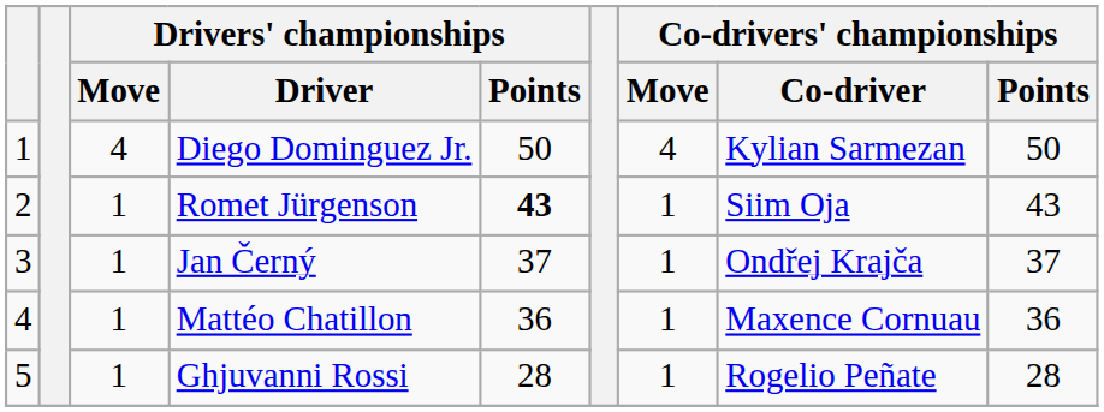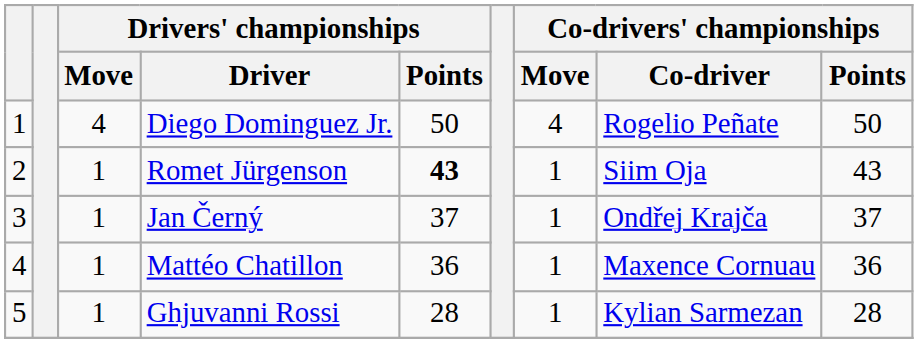 <table class="wikitable" style="font-size:85%;">
 <tr>
 <th rowspan="2"></th>
 <th rowspan="7" style="width:5px;"></th>
 <th colspan="3">Drivers' championships</th>
 <th rowspan="7" style="width:5px;"></th>
 <th colspan="3" nowrap>Co-drivers' championships</th>
 </tr>
 <tr>
 <th>Move</th>
 <th>Driver</th>
 <th>Points</th>
 <th>Move</th>
 <th>Co-driver</th>
 <th>Points</th>
 </tr>
 <tr>
 <td align="center">1</td>
 <td align="center"> 4</td>
 <td><a href='#'>Diego Dominguez Jr.</a></td>
 <td align="center">50</td>
 <td align="center"> 4</td>
-<td><a href='#'>Kylian Sarmezan</a></td>
+<td><a href='#'>Rogelio Peñate</a></td>
 <td align="center">50</td>
 </tr>
 <tr>
 <td align="center">2</td>
 <td align="center"> 1</td>
 <td><a href='#'>Romet Jürgenson</a></td>
 <td align="center"><strong>43</strong></td>
 <td align="center"> 1</td>
 <td><a href='#'>Siim Oja</a></td>
 <td align="center">43</td>
 </tr>
 <tr>
 <td align="center">3</td>
 <td align="center"> 1</td>
 <td><a href='#'>Jan Černý</a></td>
 <td align="center">37</td>
 <td align="center"> 1</td>
 <td><a href='#'>Ondřej Krajča</a></td>
 <td align="center">37</td>
 </tr>
 <tr>
 <td align="center">4</td>
 <td align="center"> 1</td>
 <td><a href='#'>Mattéo Chatillon</a></td>
 <td align="center">36</td>
 <td align="center"> 1</td>
 <td><a href='#'>Maxence Cornuau</a></td>
 <td align="center">36</td>
 </tr>
 <tr>
 <td align="center">5</td>
 <td align="center"> 1</td>
 <td><a href='#'>Ghjuvanni Rossi</a></td>
 <td align="center">28</td>
 <td align="center"> 1</td>
-<td><a href='#'>Rogelio Peñate</a></td>
+<td><a href='#'>Kylian Sarmezan</a></td>
 <td align="center">28</td>
 </tr>
 <tr>
 </tr>
 </table>
